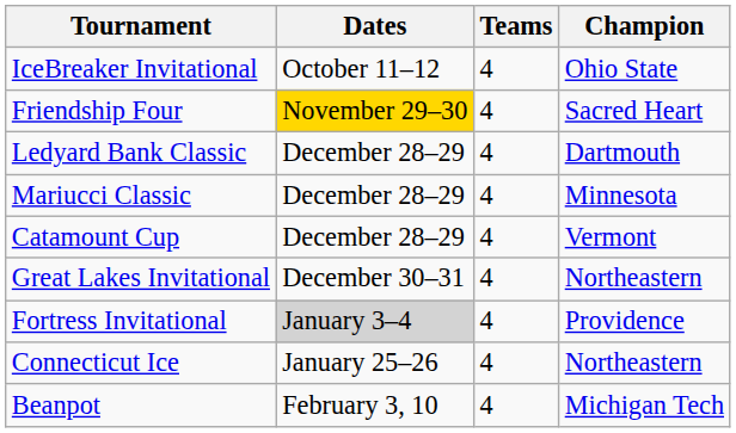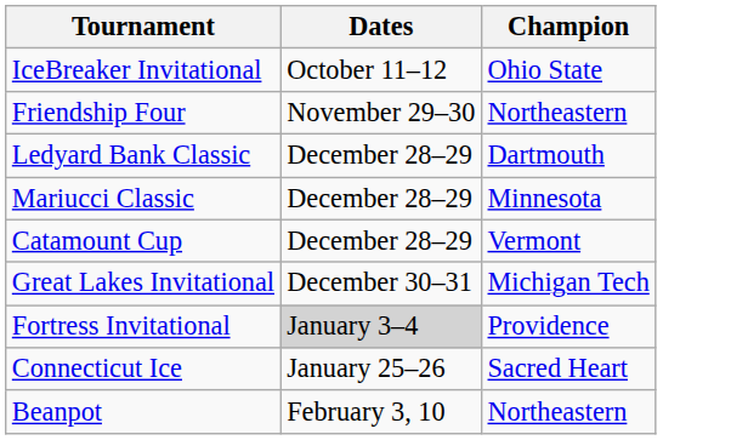 <table class="wikitable">
 <tr>
 <th>Tournament</th>
 <th>Dates</th>
-<th>Teams</th>
 <th>Champion</th>
 </tr>
 <tr>
 <td><a href='#'>IceBreaker Invitational</a></td>
 <td>October 11–12</td>
-<td>4</td>
 <td><a href='#'>Ohio State</a></td>
 </tr>
 <tr>
 <td><a href='#'>Friendship Four</a></td>
-<td style="background: gold;">November 29–30</td>
-<td>4</td>
-<td><a href='#'>Sacred Heart</a></td>
+<td>November 29–30</td>
+<td><a href='#'>Northeastern</a></td>
 </tr>
 <tr>
 <td><a href='#'>Ledyard Bank Classic</a></td>
 <td>December 28–29</td>
-<td>4</td>
 <td><a href='#'>Dartmouth</a></td>
 </tr>
 <tr>
 <td><a href='#'>Mariucci Classic</a></td>
 <td>December 28–29</td>
-<td>4</td>
 <td><a href='#'>Minnesota</a></td>
 </tr>
 <tr>
 <td><a href='#'>Catamount Cup</a></td>
 <td>December 28–29</td>
-<td>4</td>
 <td><a href='#'>Vermont</a></td>
 </tr>
 <tr>
 <td><a href='#'>Great Lakes Invitational</a></td>
 <td>December 30–31</td>
-<td>4</td>
-<td><a href='#'>Northeastern</a></td>
+<td><a href='#'>Michigan Tech</a></td>
 </tr>
 <tr>
 <td><a href='#'>Fortress Invitational</a></td>
 <td style="background: lightgrey;">January 3–4</td>
-<td>4</td>
 <td><a href='#'>Providence</a></td>
 </tr>
 <tr>
 <td><a href='#'>Connecticut Ice</a></td>
 <td>January 25–26</td>
-<td>4</td>
-<td><a href='#'>Northeastern</a></td>
+<td><a href='#'>Sacred Heart</a></td>
 </tr>
 <tr>
 <td><a href='#'>Beanpot</a></td>
 <td>February 3, 10</td>
-<td>4</td>
-<td><a href='#'>Michigan Tech</a></td>
+<td><a href='#'>Northeastern</a></td>
 </tr>
 </table>
